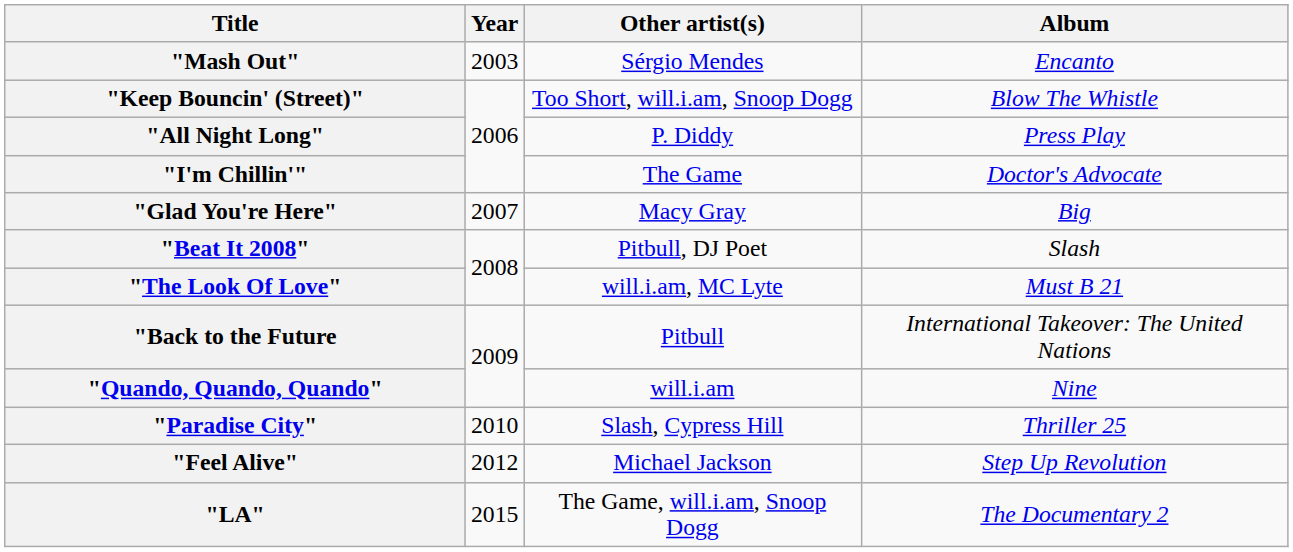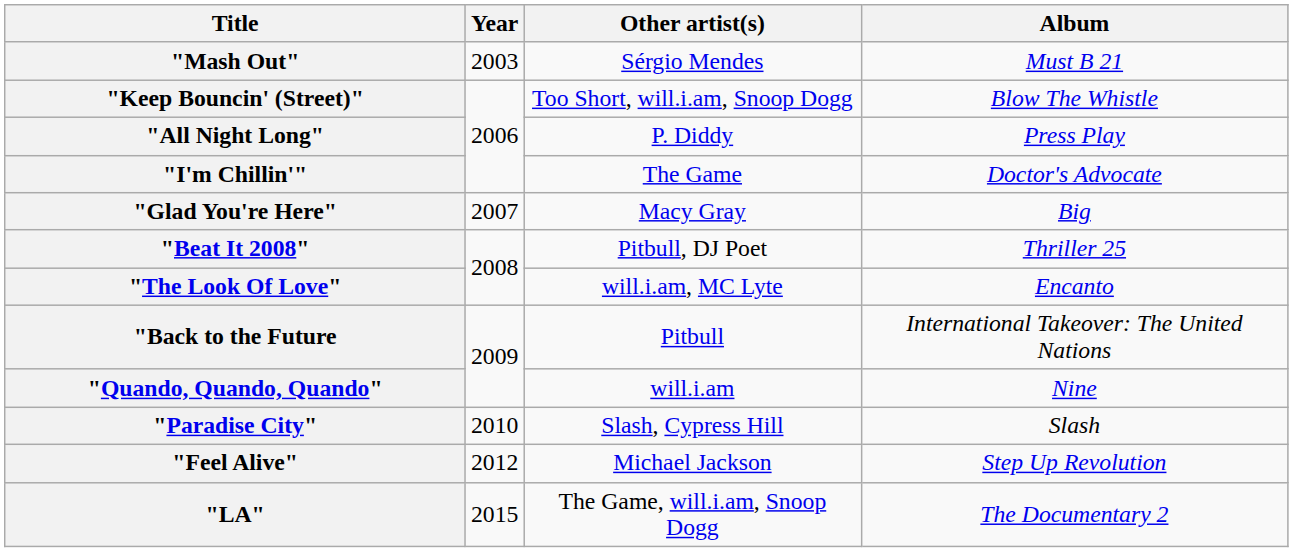 <table class="wikitable plainrowheaders" style="text-align:center;" border="1">
 <tr>
 <th scope="col" style="width:19em;">Title</th>
 <th scope="col">Year</th>
 <th scope="col">Other artist(s)</th>
 <th scope="col">Album</th>
 </tr>
 <tr>
 <th scope="row">"Mash Out"</th>
 <td>2003</td>
 <td><a href='#'>Sérgio Mendes</a></td>
-<td><em><a href='#'>Encanto</a></em></td>
+<td><em><a href='#'>Must B 21</a></em></td>
 </tr>
 <tr>
 <th scope="row">"Keep Bouncin' (Street)"</th>
 <td rowspan="3">2006</td>
 <td><a href='#'>Too Short</a>, <a href='#'>will.i.am</a>, <a href='#'>Snoop Dogg</a></td>
 <td><em><a href='#'>Blow The Whistle</a></em></td>
 </tr>
 <tr>
 <th scope="row">"All Night Long"</th>
 <td><a href='#'>P. Diddy</a></td>
 <td><em><a href='#'>Press Play</a></em></td>
 </tr>
 <tr>
 <th scope="row">"I'm Chillin'"</th>
 <td><a href='#'>The Game</a></td>
 <td><em><a href='#'>Doctor's Advocate</a></em></td>
 </tr>
 <tr>
 <th scope="row">"Glad You're Here"</th>
 <td>2007</td>
 <td><a href='#'>Macy Gray</a></td>
 <td><em><a href='#'>Big</a></em></td>
 </tr>
 <tr>
 <th scope="row">"<a href='#'>Beat It 2008</a>"</th>
 <td rowspan="2">2008</td>
 <td><a href='#'>Pitbull</a>, DJ Poet</td>
-<td><em>Slash</em></td>
+<td><em><a href='#'>Thriller 25</a></em></td>
 </tr>
 <tr>
 <th scope="row">"<a href='#'>The Look Of Love</a>"</th>
 <td><a href='#'>will.i.am</a>, <a href='#'>MC Lyte</a></td>
-<td><em><a href='#'>Must B 21</a></em></td>
+<td><em><a href='#'>Encanto</a></em></td>
 </tr>
 <tr>
 <th scope="row">"Back to the Future</th>
 <td rowspan="2">2009</td>
 <td><a href='#'>Pitbull</a></td>
 <td><em>International Takeover: The United Nations</em></td>
 </tr>
 <tr>
 <th scope="row">"<a href='#'>Quando, Quando, Quando</a>"</th>
 <td><a href='#'>will.i.am</a></td>
 <td><em><a href='#'>Nine</a></em></td>
 </tr>
 <tr>
 <th scope="row">"<a href='#'>Paradise City</a>"</th>
 <td>2010</td>
 <td><a href='#'>Slash</a>, <a href='#'>Cypress Hill</a></td>
-<td><em><a href='#'>Thriller 25</a></em></td>
+<td><em>Slash</em></td>
 </tr>
 <tr>
 <th scope="row">"Feel Alive"</th>
 <td>2012</td>
 <td><a href='#'>Michael Jackson</a></td>
 <td><em><a href='#'>Step Up Revolution</a></em></td>
 </tr>
 <tr>
 <th scope="row">"LA"</th>
 <td>2015</td>
 <td>The Game, <a href='#'>will.i.am</a>, <a href='#'>Snoop Dogg</a></td>
 <td><em><a href='#'>The Documentary 2</a></em></td>
 </tr>
 </table>
